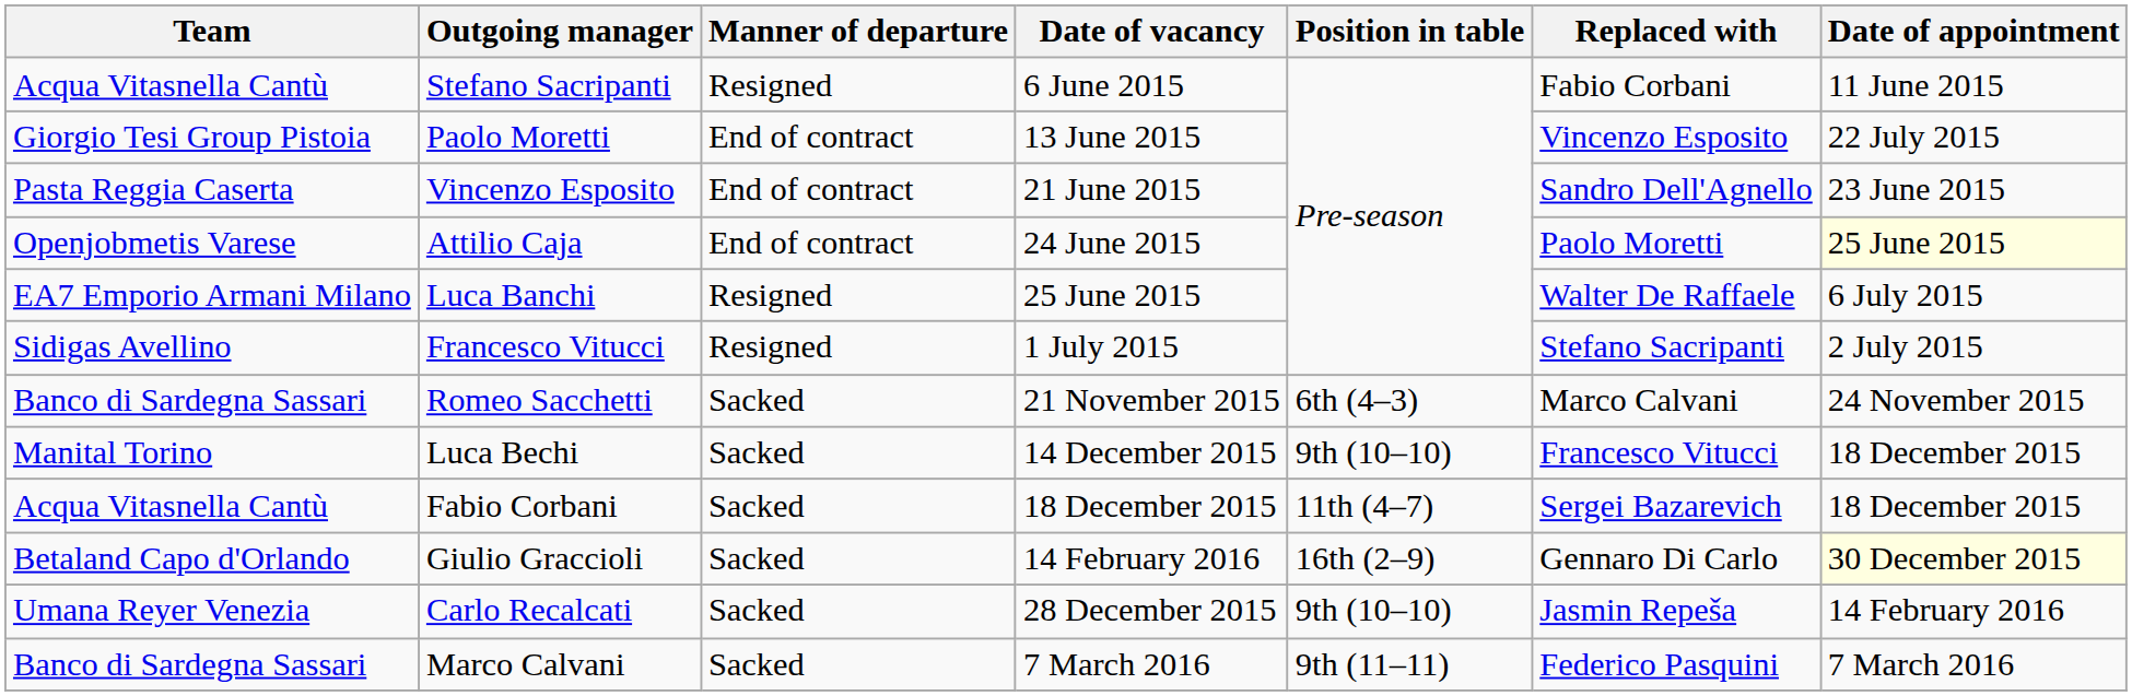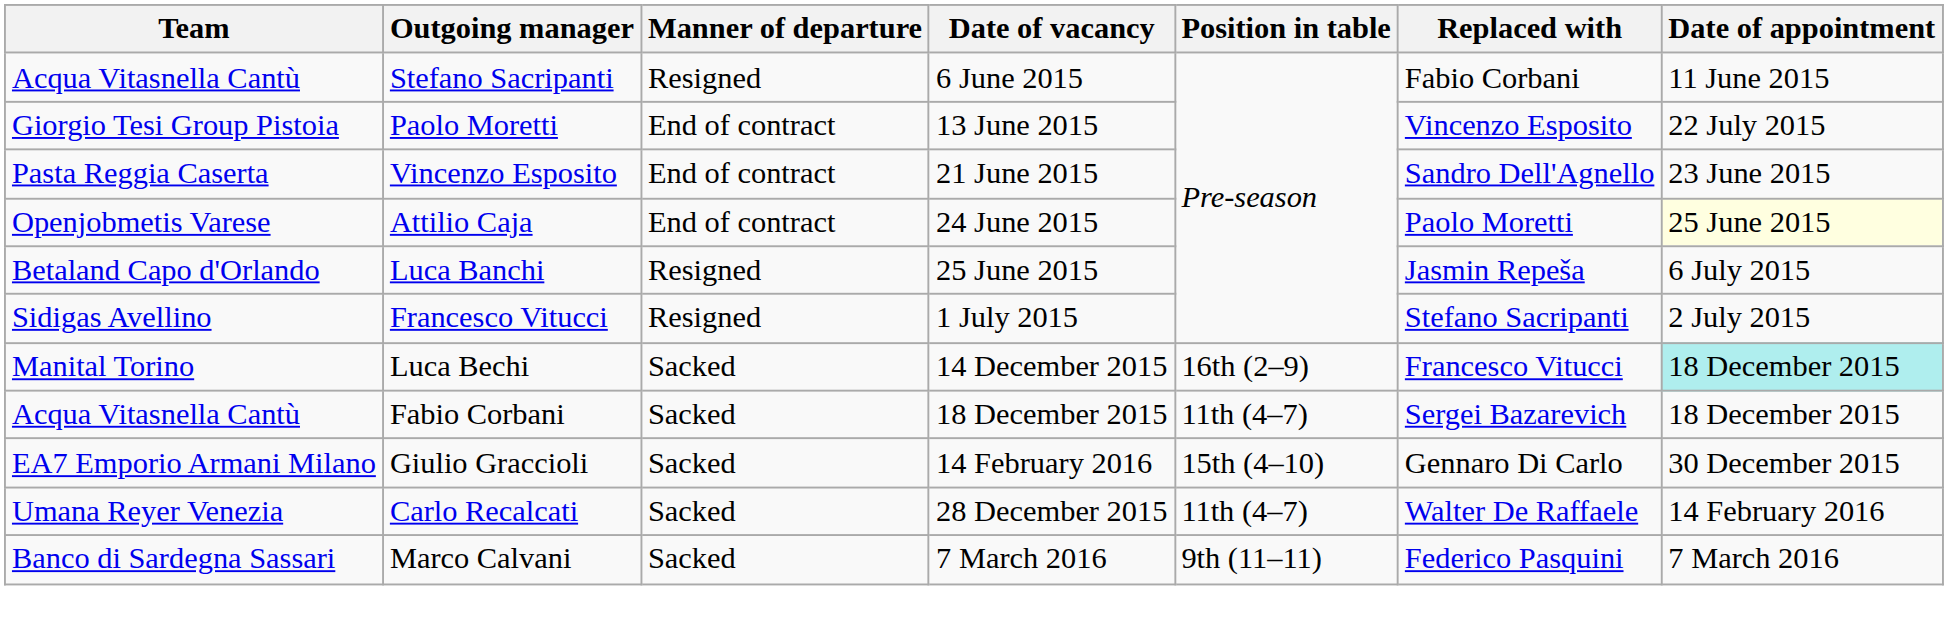 <table class="wikitable sortable">
 <tr>
 <th>Team</th>
 <th>Outgoing manager</th>
 <th>Manner of departure</th>
 <th>Date of vacancy</th>
 <th>Position in table</th>
 <th>Replaced with</th>
 <th>Date of appointment</th>
 </tr>
 <tr>
 <td><a href='#'>Acqua Vitasnella Cantù</a></td>
 <td> <a href='#'>Stefano Sacripanti</a></td>
 <td>Resigned</td>
 <td>6 June 2015</td>
 <td rowspan=6><em>Pre-season</em></td>
 <td> Fabio Corbani</td>
 <td>11 June 2015</td>
 </tr>
 <tr>
 <td><a href='#'>Giorgio Tesi Group Pistoia</a></td>
 <td> <a href='#'>Paolo Moretti</a></td>
 <td>End of contract</td>
 <td>13 June 2015</td>
 <td> <a href='#'>Vincenzo Esposito</a></td>
 <td>22 July 2015</td>
 </tr>
 <tr>
 <td><a href='#'>Pasta Reggia Caserta</a></td>
 <td>  <a href='#'>Vincenzo Esposito</a></td>
 <td>End of contract</td>
 <td>21 June 2015</td>
 <td> <a href='#'>Sandro Dell'Agnello</a></td>
 <td>23 June 2015</td>
 </tr>
 <tr>
 <td><a href='#'>Openjobmetis Varese</a></td>
 <td> <a href='#'>Attilio Caja</a></td>
 <td>End of contract</td>
 <td>24 June 2015</td>
 <td> <a href='#'>Paolo Moretti</a></td>
 <td style="background: lightyellow;">25 June 2015</td>
 </tr>
 <tr>
-<td><a href='#'>EA7 Emporio Armani Milano</a></td>
+<td><a href='#'>Betaland Capo d'Orlando</a></td>
 <td> <a href='#'>Luca Banchi</a></td>
 <td>Resigned</td>
 <td>25 June 2015</td>
-<td> <a href='#'>Walter De Raffaele</a></td>
+<td> <a href='#'>Jasmin Repeša</a></td>
 <td>6 July 2015</td>
 </tr>
 <tr>
 <td><a href='#'>Sidigas Avellino</a></td>
 <td> <a href='#'>Francesco Vitucci</a></td>
 <td>Resigned</td>
 <td>1 July 2015</td>
 <td> <a href='#'>Stefano Sacripanti</a></td>
 <td>2 July 2015</td>
 </tr>
 <tr>
-<td><a href='#'>Banco di Sardegna Sassari</a></td>
-<td> <a href='#'>Romeo Sacchetti</a></td>
-<td>Sacked</td>
-<td>21 November 2015</td>
-<td>6th (4–3)</td>
-<td> Marco Calvani</td>
-<td>24 November 2015</td>
-</tr>
-<tr>
 <td><a href='#'>Manital Torino</a></td>
 <td> Luca Bechi</td>
 <td>Sacked</td>
 <td>14 December 2015</td>
-<td>9th (10–10)</td>
+<td>16th (2–9)</td>
 <td> <a href='#'>Francesco Vitucci</a></td>
-<td>18 December 2015</td>
+<td style="background: paleturquoise;">18 December 2015</td>
 </tr>
 <tr>
 <td><a href='#'>Acqua Vitasnella Cantù</a></td>
 <td> Fabio Corbani</td>
 <td>Sacked</td>
 <td>18 December 2015</td>
 <td>11th (4–7)</td>
 <td> <a href='#'>Sergei Bazarevich</a></td>
 <td>18 December 2015</td>
 </tr>
 <tr>
-<td><a href='#'>Betaland Capo d'Orlando</a></td>
+<td><a href='#'>EA7 Emporio Armani Milano</a></td>
 <td> Giulio Graccioli</td>
 <td>Sacked</td>
 <td>14 February 2016</td>
-<td>16th (2–9)</td>
+<td>15th (4–10)</td>
 <td> Gennaro Di Carlo</td>
-<td style="background: lightyellow;">30 December 2015</td>
+<td>30 December 2015</td>
 </tr>
 <tr>
 <td><a href='#'>Umana Reyer Venezia</a></td>
 <td> <a href='#'>Carlo Recalcati</a></td>
 <td>Sacked</td>
 <td>28 December 2015</td>
-<td>9th (10–10)</td>
-<td> <a href='#'>Jasmin Repeša</a></td>
+<td>11th (4–7)</td>
+<td> <a href='#'>Walter De Raffaele</a></td>
 <td>14 February 2016</td>
 </tr>
 <tr>
 <td><a href='#'>Banco di Sardegna Sassari</a></td>
 <td> Marco Calvani</td>
 <td>Sacked</td>
 <td>7 March 2016</td>
 <td>9th (11–11)</td>
 <td> <a href='#'>Federico Pasquini</a></td>
 <td>7 March 2016</td>
 </tr>
 </table>
